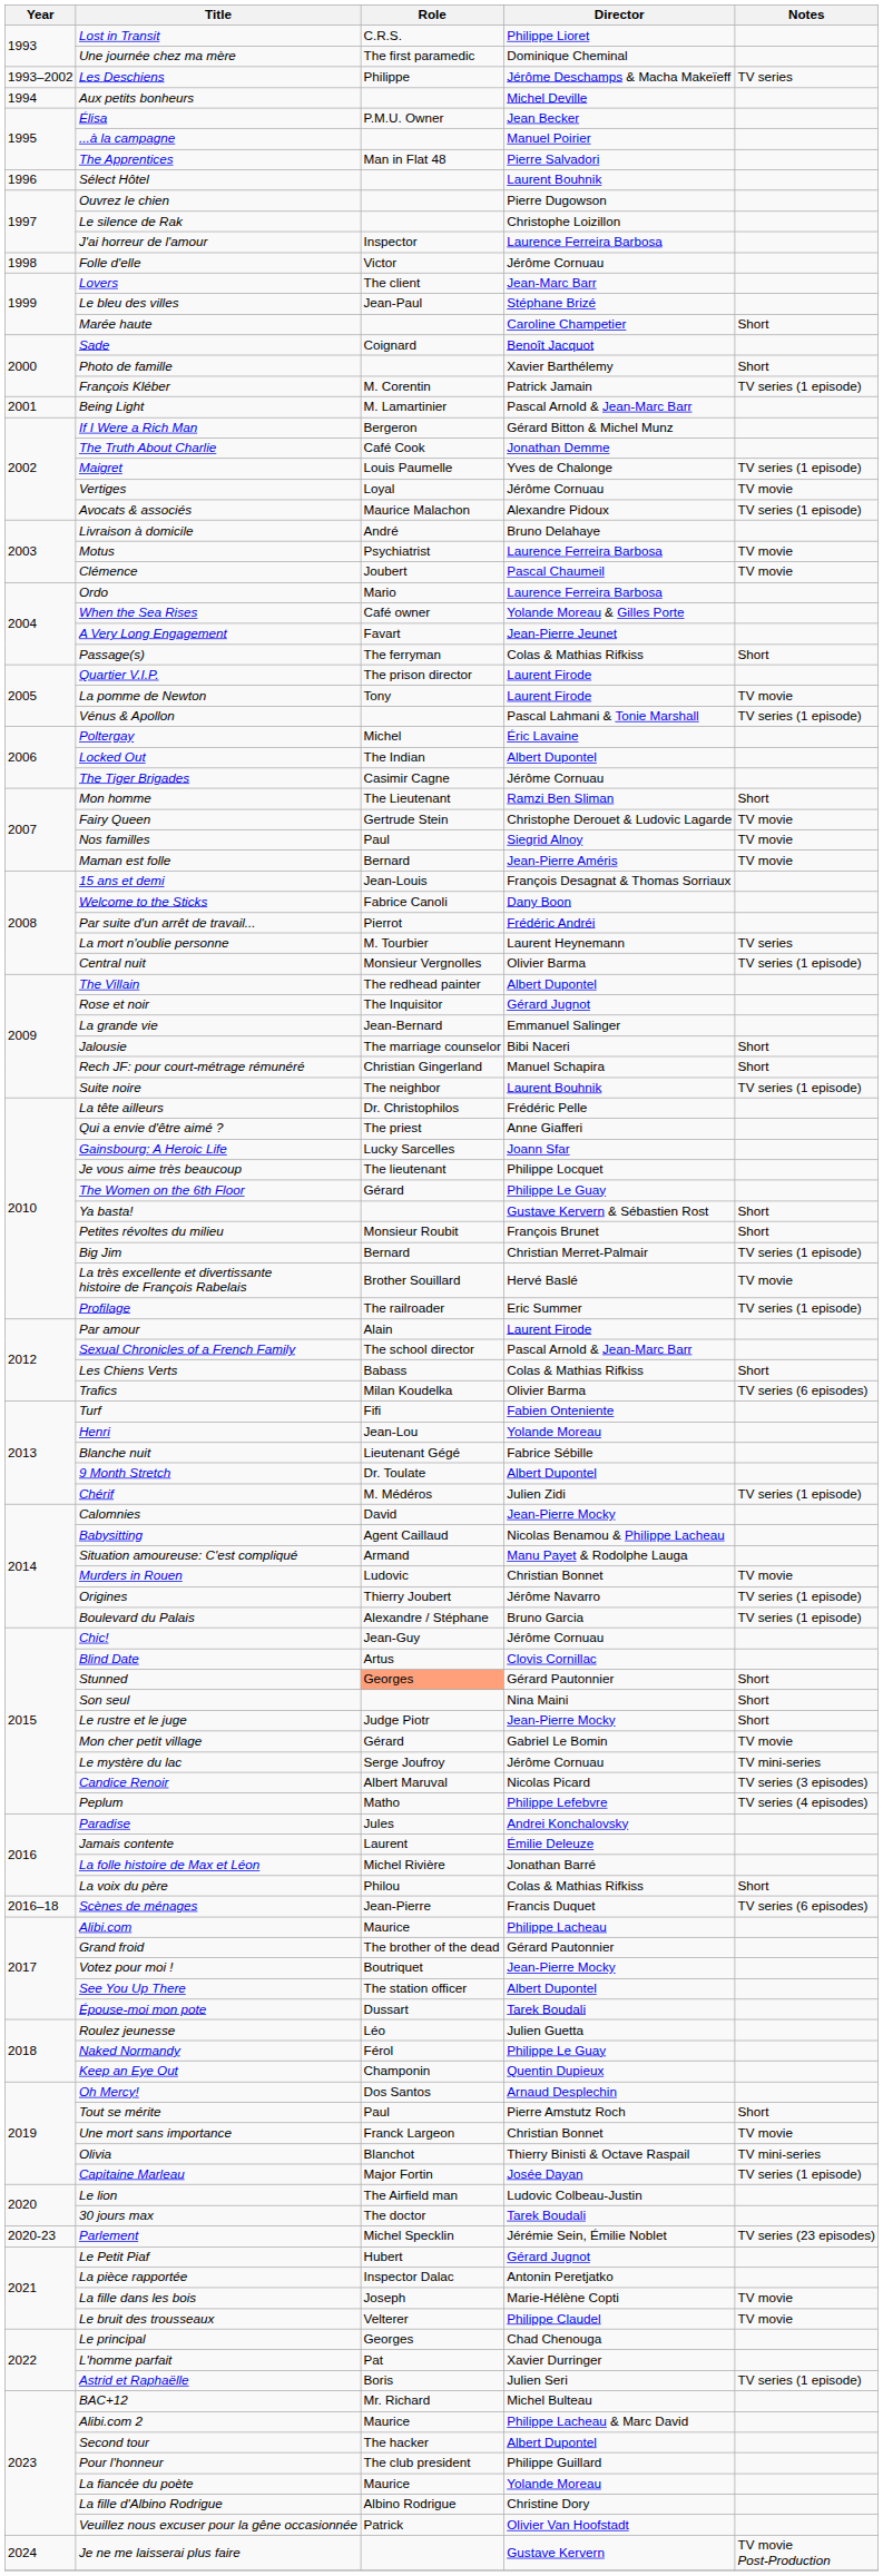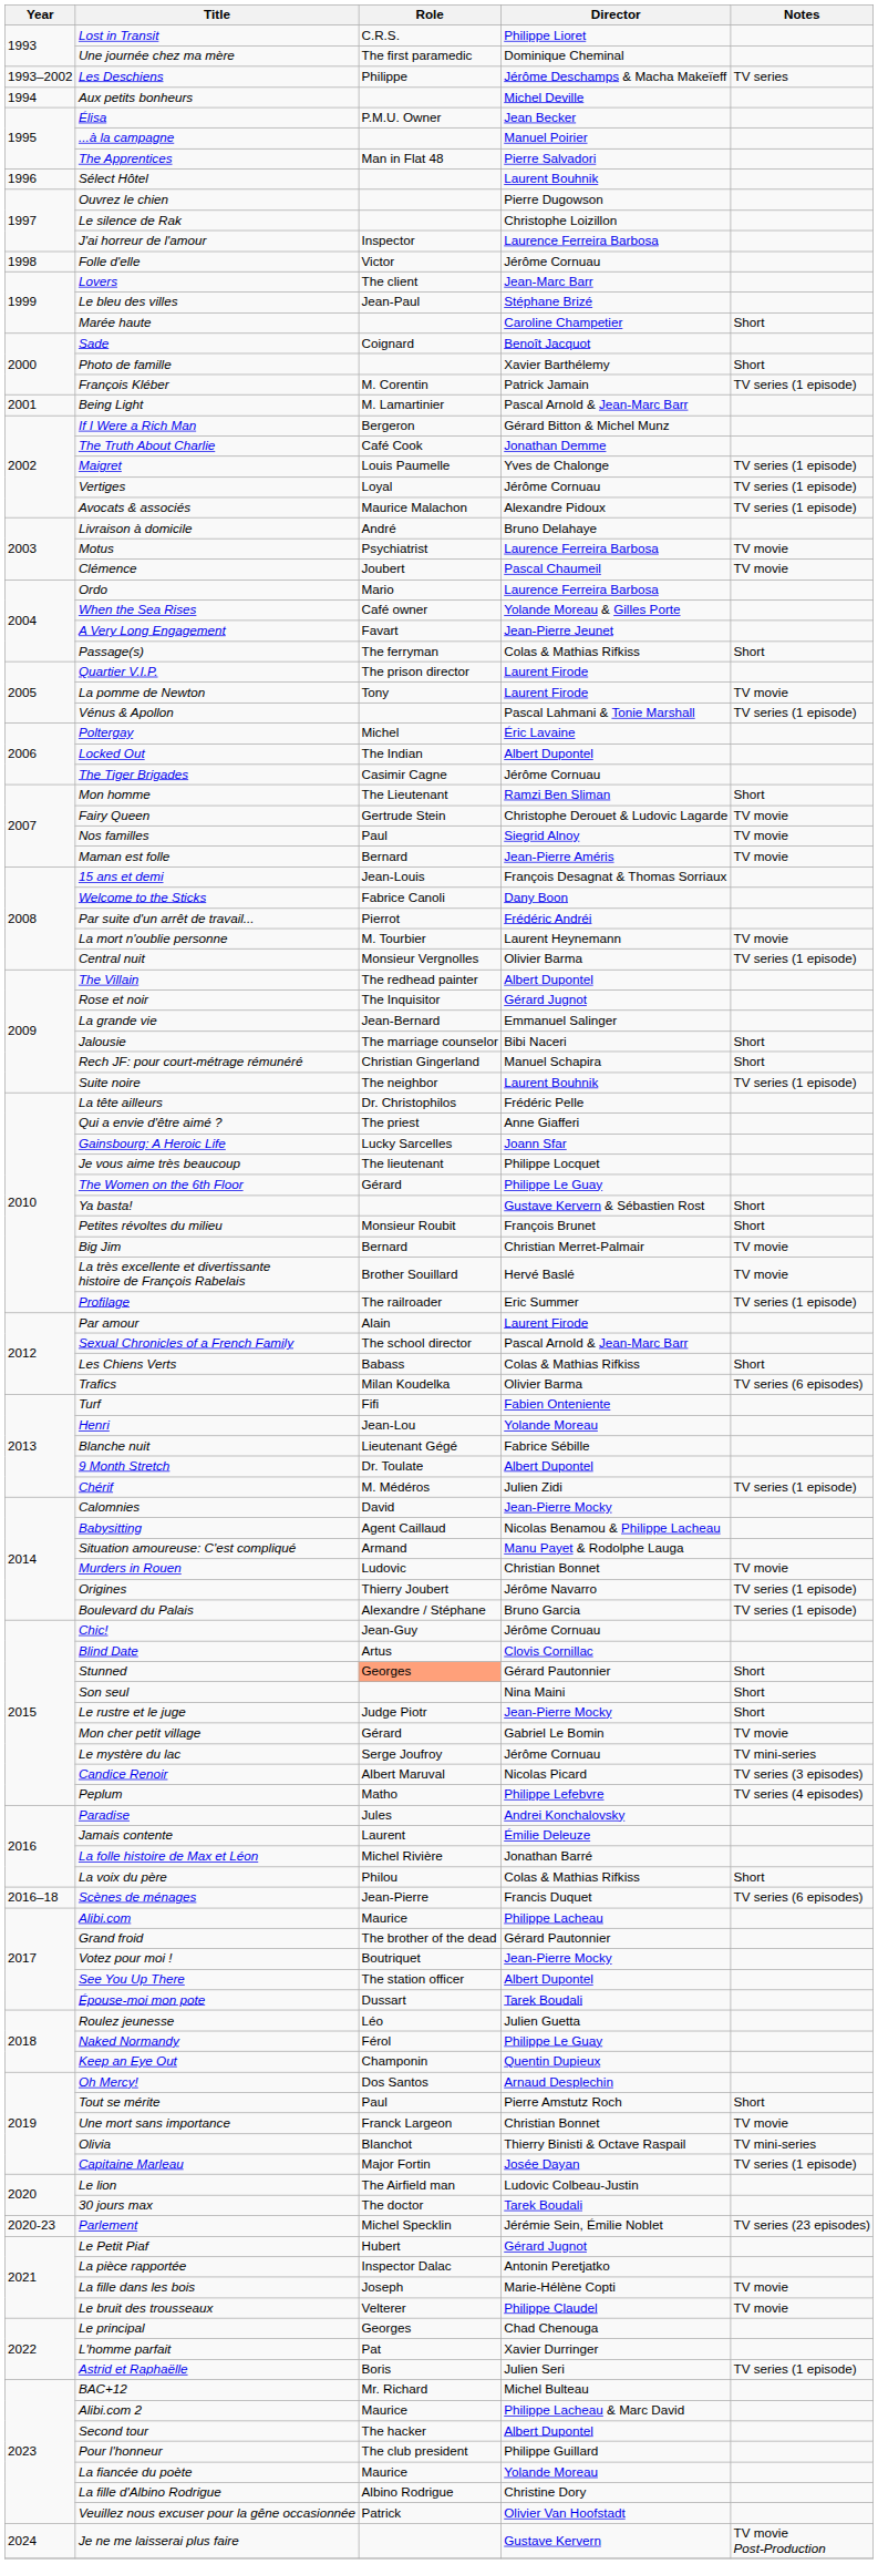 <table class="wikitable sortable">
 <tr>
 <th>Year</th>
 <th>Title</th>
 <th>Role</th>
 <th>Director</th>
 <th class="unsortable">Notes</th>
 </tr>
 <tr>
 <td rowspan=2>1993</td>
 <td><em><a href='#'>Lost in Transit</a></em></td>
 <td>C.R.S.</td>
 <td><a href='#'>Philippe Lioret</a></td>
 <td></td>
 </tr>
 <tr>
 <td><em>Une journée chez ma mère</em></td>
 <td>The first paramedic</td>
 <td>Dominique Cheminal</td>
 <td></td>
 </tr>
 <tr>
 <td>1993–2002</td>
 <td><em><a href='#'>Les Deschiens</a></em></td>
 <td>Philippe</td>
 <td><a href='#'>Jérôme Deschamps</a> & Macha Makeïeff</td>
 <td>TV series</td>
 </tr>
 <tr>
 <td>1994</td>
 <td><em>Aux petits bonheurs</em></td>
 <td></td>
 <td><a href='#'>Michel Deville</a></td>
 <td></td>
 </tr>
 <tr>
 <td rowspan=3>1995</td>
 <td><em><a href='#'>Élisa</a></em></td>
 <td>P.M.U. Owner</td>
 <td><a href='#'>Jean Becker</a></td>
 <td></td>
 </tr>
 <tr>
 <td><em><a href='#'>...à la campagne</a></em></td>
 <td></td>
 <td><a href='#'>Manuel Poirier</a></td>
 <td></td>
 </tr>
 <tr>
 <td><em><a href='#'>The Apprentices</a></em></td>
 <td>Man in Flat 48</td>
 <td><a href='#'>Pierre Salvadori</a></td>
 <td></td>
 </tr>
 <tr>
 <td>1996</td>
 <td><em>Sélect Hôtel</em></td>
 <td></td>
 <td><a href='#'>Laurent Bouhnik</a></td>
 <td></td>
 </tr>
 <tr>
 <td rowspan=3>1997</td>
 <td><em>Ouvrez le chien</em></td>
 <td></td>
 <td>Pierre Dugowson</td>
 <td></td>
 </tr>
 <tr>
 <td><em>Le silence de Rak</em></td>
 <td></td>
 <td>Christophe Loizillon</td>
 <td></td>
 </tr>
 <tr>
 <td><em>J'ai horreur de l'amour</em></td>
 <td>Inspector</td>
 <td><a href='#'>Laurence Ferreira Barbosa</a></td>
 <td></td>
 </tr>
 <tr>
 <td>1998</td>
 <td><em>Folle d'elle</em></td>
 <td>Victor</td>
 <td>Jérôme Cornuau</td>
 <td></td>
 </tr>
 <tr>
 <td rowspan=3>1999</td>
 <td><em><a href='#'>Lovers</a></em></td>
 <td>The client</td>
 <td><a href='#'>Jean-Marc Barr</a></td>
 <td></td>
 </tr>
 <tr>
 <td><em>Le bleu des villes</em></td>
 <td>Jean-Paul</td>
 <td><a href='#'>Stéphane Brizé</a></td>
 <td></td>
 </tr>
 <tr>
 <td><em>Marée haute</em></td>
 <td></td>
 <td><a href='#'>Caroline Champetier</a></td>
 <td>Short</td>
 </tr>
 <tr>
 <td rowspan=3>2000</td>
 <td><em><a href='#'>Sade</a></em></td>
 <td>Coignard</td>
 <td><a href='#'>Benoît Jacquot</a></td>
 <td></td>
 </tr>
 <tr>
 <td><em>Photo de famille</em></td>
 <td></td>
 <td>Xavier Barthélemy</td>
 <td>Short</td>
 </tr>
 <tr>
 <td><em>François Kléber</em></td>
 <td>M. Corentin</td>
 <td>Patrick Jamain</td>
 <td>TV series (1 episode)</td>
 </tr>
 <tr>
 <td>2001</td>
 <td><em>Being Light</em></td>
 <td>M. Lamartinier</td>
 <td>Pascal Arnold & <a href='#'>Jean-Marc Barr</a></td>
 <td></td>
 </tr>
 <tr>
 <td rowspan=5>2002</td>
 <td><em><a href='#'>If I Were a Rich Man</a></em></td>
 <td>Bergeron</td>
 <td>Gérard Bitton & Michel Munz</td>
 <td></td>
 </tr>
 <tr>
 <td><em><a href='#'>The Truth About Charlie</a></em></td>
 <td>Café Cook</td>
 <td><a href='#'>Jonathan Demme</a></td>
 <td></td>
 </tr>
 <tr>
 <td><em><a href='#'>Maigret</a></em></td>
 <td>Louis Paumelle</td>
 <td>Yves de Chalonge</td>
 <td>TV series (1 episode)</td>
 </tr>
 <tr>
 <td><em>Vertiges</em></td>
 <td>Loyal</td>
 <td>Jérôme Cornuau</td>
-<td>TV movie</td>
+<td>TV series (1 episode)</td>
 </tr>
 <tr>
 <td><em>Avocats & associés</em></td>
 <td>Maurice Malachon</td>
 <td>Alexandre Pidoux</td>
 <td>TV series (1 episode)</td>
 </tr>
 <tr>
 <td rowspan=3>2003</td>
 <td><em>Livraison à domicile</em></td>
 <td>André</td>
 <td>Bruno Delahaye</td>
 <td></td>
 </tr>
 <tr>
 <td><em>Motus</em></td>
 <td>Psychiatrist</td>
 <td><a href='#'>Laurence Ferreira Barbosa</a></td>
 <td>TV movie</td>
 </tr>
 <tr>
 <td><em>Clémence</em></td>
 <td>Joubert</td>
 <td><a href='#'>Pascal Chaumeil</a></td>
 <td>TV movie</td>
 </tr>
 <tr>
 <td rowspan=4>2004</td>
 <td><em>Ordo</em></td>
 <td>Mario</td>
 <td><a href='#'>Laurence Ferreira Barbosa</a></td>
 <td></td>
 </tr>
 <tr>
 <td><em><a href='#'>When the Sea Rises</a></em></td>
 <td>Café owner</td>
 <td><a href='#'>Yolande Moreau</a> & <a href='#'>Gilles Porte</a></td>
 <td></td>
 </tr>
 <tr>
 <td><em><a href='#'>A Very Long Engagement</a></em></td>
 <td>Favart</td>
 <td><a href='#'>Jean-Pierre Jeunet</a></td>
 <td></td>
 </tr>
 <tr>
 <td><em>Passage(s)</em></td>
 <td>The ferryman</td>
 <td>Colas & Mathias Rifkiss</td>
 <td>Short</td>
 </tr>
 <tr>
 <td rowspan=3>2005</td>
 <td><em><a href='#'>Quartier V.I.P.</a></em></td>
 <td>The prison director</td>
 <td><a href='#'>Laurent Firode</a></td>
 <td></td>
 </tr>
 <tr>
 <td><em>La pomme de Newton</em></td>
 <td>Tony</td>
 <td><a href='#'>Laurent Firode</a></td>
 <td>TV movie</td>
 </tr>
 <tr>
 <td><em>Vénus & Apollon</em></td>
 <td></td>
 <td>Pascal Lahmani & <a href='#'>Tonie Marshall</a></td>
 <td>TV series (1 episode)</td>
 </tr>
 <tr>
 <td rowspan=3>2006</td>
 <td><em><a href='#'>Poltergay</a></em></td>
 <td>Michel</td>
 <td><a href='#'>Éric Lavaine</a></td>
 <td></td>
 </tr>
 <tr>
 <td><em><a href='#'>Locked Out</a></em></td>
 <td>The Indian</td>
 <td><a href='#'>Albert Dupontel</a></td>
 <td></td>
 </tr>
 <tr>
 <td><em><a href='#'>The Tiger Brigades</a></em></td>
 <td>Casimir Cagne</td>
 <td>Jérôme Cornuau</td>
 <td></td>
 </tr>
 <tr>
 <td rowspan=4>2007</td>
 <td><em>Mon homme</em></td>
 <td>The Lieutenant</td>
 <td><a href='#'>Ramzi Ben Sliman</a></td>
 <td>Short</td>
 </tr>
 <tr>
 <td><em>Fairy Queen</em></td>
 <td>Gertrude Stein</td>
 <td>Christophe Derouet & Ludovic Lagarde</td>
 <td>TV movie</td>
 </tr>
 <tr>
 <td><em>Nos familles</em></td>
 <td>Paul</td>
 <td><a href='#'>Siegrid Alnoy</a></td>
 <td>TV movie</td>
 </tr>
 <tr>
 <td><em>Maman est folle</em></td>
 <td>Bernard</td>
 <td><a href='#'>Jean-Pierre Améris</a></td>
 <td>TV movie</td>
 </tr>
 <tr>
 <td rowspan=5>2008</td>
 <td><em><a href='#'>15 ans et demi</a></em></td>
 <td>Jean-Louis</td>
 <td>François Desagnat & Thomas Sorriaux</td>
 <td></td>
 </tr>
 <tr>
 <td><em><a href='#'>Welcome to the Sticks</a></em></td>
 <td>Fabrice Canoli</td>
 <td><a href='#'>Dany Boon</a></td>
 <td></td>
 </tr>
 <tr>
 <td><em>Par suite d'un arrêt de travail...</em></td>
 <td>Pierrot</td>
 <td><a href='#'>Frédéric Andréi</a></td>
 <td></td>
 </tr>
 <tr>
 <td><em>La mort n'oublie personne</em></td>
 <td>M. Tourbier</td>
 <td>Laurent Heynemann</td>
-<td>TV series</td>
+<td>TV movie</td>
 </tr>
 <tr>
 <td><em>Central nuit</em></td>
 <td>Monsieur Vergnolles</td>
 <td>Olivier Barma</td>
 <td>TV series (1 episode)</td>
 </tr>
 <tr>
 <td rowspan=6>2009</td>
 <td><em><a href='#'>The Villain</a></em></td>
 <td>The redhead painter</td>
 <td><a href='#'>Albert Dupontel</a></td>
 <td></td>
 </tr>
 <tr>
 <td><em>Rose et noir</em></td>
 <td>The Inquisitor</td>
 <td><a href='#'>Gérard Jugnot</a></td>
 <td></td>
 </tr>
 <tr>
 <td><em>La grande vie</em></td>
 <td>Jean-Bernard</td>
 <td>Emmanuel Salinger</td>
 <td></td>
 </tr>
 <tr>
 <td><em>Jalousie</em></td>
 <td>The marriage counselor</td>
 <td>Bibi Naceri</td>
 <td>Short</td>
 </tr>
 <tr>
 <td><em>Rech JF: pour court-métrage rémunéré</em></td>
 <td>Christian Gingerland</td>
 <td>Manuel Schapira</td>
 <td>Short</td>
 </tr>
 <tr>
 <td><em>Suite noire</em></td>
 <td>The neighbor</td>
 <td><a href='#'>Laurent Bouhnik</a></td>
 <td>TV series (1 episode)</td>
 </tr>
 <tr>
 <td rowspan=10>2010</td>
 <td><em>La tête ailleurs</em></td>
 <td>Dr. Christophilos</td>
 <td>Frédéric Pelle</td>
 <td></td>
 </tr>
 <tr>
 <td><em>Qui a envie d'être aimé ?</em></td>
 <td>The priest</td>
 <td>Anne Giafferi</td>
 <td></td>
 </tr>
 <tr>
 <td><em><a href='#'>Gainsbourg: A Heroic Life</a></em></td>
 <td>Lucky Sarcelles</td>
 <td><a href='#'>Joann Sfar</a></td>
 <td></td>
 </tr>
 <tr>
 <td><em>Je vous aime très beaucoup</em></td>
 <td>The lieutenant</td>
 <td>Philippe Locquet</td>
 <td></td>
 </tr>
 <tr>
 <td><em><a href='#'>The Women on the 6th Floor</a></em></td>
 <td>Gérard</td>
 <td><a href='#'>Philippe Le Guay</a></td>
 <td></td>
 </tr>
 <tr>
 <td><em>Ya basta!</em></td>
 <td></td>
 <td><a href='#'>Gustave Kervern</a> & Sébastien Rost</td>
 <td>Short</td>
 </tr>
 <tr>
 <td><em>Petites révoltes du milieu</em></td>
 <td>Monsieur Roubit</td>
 <td>François Brunet</td>
 <td>Short</td>
 </tr>
 <tr>
 <td><em>Big Jim</em></td>
 <td>Bernard</td>
 <td>Christian Merret-Palmair</td>
-<td>TV series (1 episode)</td>
+<td>TV movie</td>
 </tr>
 <tr>
 <td><em>La très excellente et divertissante <br>histoire de François Rabelais</em></td>
 <td>Brother Souillard</td>
 <td>Hervé Baslé</td>
 <td>TV movie</td>
 </tr>
 <tr>
 <td><em><a href='#'>Profilage</a></em></td>
 <td>The railroader</td>
 <td>Eric Summer</td>
 <td>TV series (1 episode)</td>
 </tr>
 <tr>
 <td rowspan=4>2012</td>
 <td><em>Par amour</em></td>
 <td>Alain</td>
 <td><a href='#'>Laurent Firode</a></td>
 <td></td>
 </tr>
 <tr>
 <td><em><a href='#'>Sexual Chronicles of a French Family</a></em></td>
 <td>The school director</td>
 <td>Pascal Arnold & <a href='#'>Jean-Marc Barr</a></td>
 <td></td>
 </tr>
 <tr>
 <td><em>Les Chiens Verts</em></td>
 <td>Babass</td>
 <td>Colas & Mathias Rifkiss</td>
 <td>Short</td>
 </tr>
 <tr>
 <td><em>Trafics</em></td>
 <td>Milan Koudelka</td>
 <td>Olivier Barma</td>
 <td>TV series (6 episodes)</td>
 </tr>
 <tr>
 <td rowspan=5>2013</td>
 <td><em>Turf</em></td>
 <td>Fifi</td>
 <td><a href='#'>Fabien Onteniente</a></td>
 <td></td>
 </tr>
 <tr>
 <td><em><a href='#'>Henri</a></em></td>
 <td>Jean-Lou</td>
 <td><a href='#'>Yolande Moreau</a></td>
 <td></td>
 </tr>
 <tr>
 <td><em>Blanche nuit</em></td>
 <td>Lieutenant Gégé</td>
 <td>Fabrice Sébille</td>
 <td></td>
 </tr>
 <tr>
 <td><em><a href='#'>9 Month Stretch</a></em></td>
 <td>Dr. Toulate</td>
 <td><a href='#'>Albert Dupontel</a></td>
 <td></td>
 </tr>
 <tr>
 <td><em><a href='#'>Chérif</a></em></td>
 <td>M. Médéros</td>
 <td>Julien Zidi</td>
 <td>TV series (1 episode)</td>
 </tr>
 <tr>
 <td rowspan=6>2014</td>
 <td><em>Calomnies</em></td>
 <td>David</td>
 <td><a href='#'>Jean-Pierre Mocky</a></td>
 <td></td>
 </tr>
 <tr>
 <td><em><a href='#'>Babysitting</a></em></td>
 <td>Agent Caillaud</td>
 <td>Nicolas Benamou & <a href='#'>Philippe Lacheau</a></td>
 <td></td>
 </tr>
 <tr>
 <td><em>Situation amoureuse: C'est compliqué</em></td>
 <td>Armand</td>
 <td><a href='#'>Manu Payet</a> & Rodolphe Lauga</td>
 <td></td>
 </tr>
 <tr>
 <td><em><a href='#'>Murders in Rouen</a></em></td>
 <td>Ludovic</td>
 <td>Christian Bonnet</td>
 <td>TV movie</td>
 </tr>
 <tr>
 <td><em>Origines</em></td>
 <td>Thierry Joubert</td>
 <td>Jérôme Navarro</td>
 <td>TV series (1 episode)</td>
 </tr>
 <tr>
 <td><em>Boulevard du Palais</em></td>
 <td>Alexandre / Stéphane</td>
 <td>Bruno Garcia</td>
 <td>TV series (1 episode)</td>
 </tr>
 <tr>
 <td rowspan=9>2015</td>
 <td><em><a href='#'>Chic!</a></em></td>
 <td>Jean-Guy</td>
 <td>Jérôme Cornuau</td>
 <td></td>
 </tr>
 <tr>
 <td><em><a href='#'>Blind Date</a></em></td>
 <td>Artus</td>
 <td><a href='#'>Clovis Cornillac</a></td>
 <td></td>
 </tr>
 <tr>
 <td><em>Stunned</em></td>
 <td style="background: lightsalmon;">Georges</td>
 <td>Gérard Pautonnier</td>
 <td>Short</td>
 </tr>
 <tr>
 <td><em>Son seul</em></td>
 <td></td>
 <td>Nina Maini</td>
 <td>Short</td>
 </tr>
 <tr>
 <td><em>Le rustre et le juge</em></td>
 <td>Judge Piotr</td>
 <td><a href='#'>Jean-Pierre Mocky</a></td>
 <td>Short</td>
 </tr>
 <tr>
 <td><em>Mon cher petit village</em></td>
 <td>Gérard</td>
 <td>Gabriel Le Bomin</td>
 <td>TV movie</td>
 </tr>
 <tr>
 <td><em>Le mystère du lac</em></td>
 <td>Serge Joufroy</td>
 <td>Jérôme Cornuau</td>
 <td>TV mini-series</td>
 </tr>
 <tr>
 <td><em><a href='#'>Candice Renoir</a></em></td>
 <td>Albert Maruval</td>
 <td>Nicolas Picard</td>
 <td>TV series (3 episodes)</td>
 </tr>
 <tr>
 <td><em>Peplum</em></td>
 <td>Matho</td>
 <td><a href='#'>Philippe Lefebvre</a></td>
 <td>TV series (4 episodes)</td>
 </tr>
 <tr>
 <td rowspan=4>2016</td>
 <td><em><a href='#'>Paradise</a></em></td>
 <td>Jules</td>
 <td><a href='#'>Andrei Konchalovsky</a></td>
 <td></td>
 </tr>
 <tr>
 <td><em>Jamais contente</em></td>
 <td>Laurent</td>
 <td><a href='#'>Émilie Deleuze</a></td>
 <td></td>
 </tr>
 <tr>
 <td><em><a href='#'>La folle histoire de Max et Léon</a></em></td>
 <td>Michel Rivière</td>
 <td>Jonathan Barré</td>
 <td></td>
 </tr>
 <tr>
 <td><em>La voix du père</em></td>
 <td>Philou</td>
 <td>Colas & Mathias Rifkiss</td>
 <td>Short</td>
 </tr>
 <tr>
 <td>2016–18</td>
 <td><em><a href='#'>Scènes de ménages</a></em></td>
 <td>Jean-Pierre</td>
 <td>Francis Duquet</td>
 <td>TV series (6 episodes)</td>
 </tr>
 <tr>
 <td rowspan=5>2017</td>
 <td><em><a href='#'>Alibi.com</a></em></td>
 <td>Maurice</td>
 <td><a href='#'>Philippe Lacheau</a></td>
 <td></td>
 </tr>
 <tr>
 <td><em>Grand froid</em></td>
 <td>The brother of the dead</td>
 <td>Gérard Pautonnier</td>
 <td></td>
 </tr>
 <tr>
 <td><em>Votez pour moi !</em></td>
 <td>Boutriquet</td>
 <td><a href='#'>Jean-Pierre Mocky</a></td>
 <td></td>
 </tr>
 <tr>
 <td><em><a href='#'>See You Up There</a></em></td>
 <td>The station officer</td>
 <td><a href='#'>Albert Dupontel</a></td>
 <td></td>
 </tr>
 <tr>
 <td><em><a href='#'>Épouse-moi mon pote</a></em></td>
 <td>Dussart</td>
 <td><a href='#'>Tarek Boudali</a></td>
 <td></td>
 </tr>
 <tr>
 <td rowspan=3>2018</td>
 <td><em>Roulez jeunesse</em></td>
 <td>Léo</td>
 <td>Julien Guetta</td>
 <td></td>
 </tr>
 <tr>
 <td><em><a href='#'>Naked Normandy</a></em></td>
 <td>Férol</td>
 <td><a href='#'>Philippe Le Guay</a></td>
 <td></td>
 </tr>
 <tr>
 <td><em><a href='#'>Keep an Eye Out</a></em></td>
 <td>Champonin</td>
 <td><a href='#'>Quentin Dupieux</a></td>
 <td></td>
 </tr>
 <tr>
 <td rowspan=5>2019</td>
 <td><em><a href='#'>Oh Mercy!</a></em></td>
 <td>Dos Santos</td>
 <td><a href='#'>Arnaud Desplechin</a></td>
 <td></td>
 </tr>
 <tr>
 <td><em>Tout se mérite</em></td>
 <td>Paul</td>
 <td>Pierre Amstutz Roch</td>
 <td>Short</td>
 </tr>
 <tr>
 <td><em>Une mort sans importance</em></td>
 <td>Franck Largeon</td>
 <td>Christian Bonnet</td>
 <td>TV movie</td>
 </tr>
 <tr>
 <td><em>Olivia</em></td>
 <td>Blanchot</td>
 <td>Thierry Binisti & Octave Raspail</td>
 <td>TV mini-series</td>
 </tr>
 <tr>
 <td><em><a href='#'>Capitaine Marleau</a></em></td>
 <td>Major Fortin</td>
 <td><a href='#'>Josée Dayan</a></td>
 <td>TV series (1 episode)</td>
 </tr>
 <tr>
 <td rowspan=2>2020</td>
 <td><em>Le lion</em></td>
 <td>The Airfield man</td>
 <td>Ludovic Colbeau-Justin</td>
 <td></td>
 </tr>
 <tr>
 <td><em>30 jours max</em></td>
 <td>The doctor</td>
 <td><a href='#'>Tarek Boudali</a></td>
 <td></td>
 </tr>
 <tr>
 <td>2020-23</td>
 <td><em><a href='#'>Parlement</a></em></td>
 <td>Michel Specklin</td>
 <td>Jérémie Sein, Émilie Noblet</td>
 <td>TV series (23 episodes)</td>
 </tr>
 <tr>
 <td rowspan=4>2021</td>
 <td><em>Le Petit Piaf</em></td>
 <td>Hubert</td>
 <td><a href='#'>Gérard Jugnot</a></td>
 <td></td>
 </tr>
 <tr>
 <td><em>La pièce rapportée</em></td>
 <td>Inspector Dalac</td>
 <td>Antonin Peretjatko</td>
 <td></td>
 </tr>
 <tr>
 <td><em>La fille dans les bois</em></td>
 <td>Joseph</td>
 <td>Marie-Hélène Copti</td>
 <td>TV movie</td>
 </tr>
 <tr>
 <td><em>Le bruit des trousseaux</em></td>
 <td>Velterer</td>
 <td><a href='#'>Philippe Claudel</a></td>
 <td>TV movie</td>
 </tr>
 <tr>
 <td rowspan=3>2022</td>
 <td><em>Le principal</em></td>
 <td>Georges</td>
 <td>Chad Chenouga</td>
 <td></td>
 </tr>
 <tr>
 <td><em>L'homme parfait</em></td>
 <td>Pat</td>
 <td>Xavier Durringer</td>
 <td></td>
 </tr>
 <tr>
 <td><em><a href='#'>Astrid et Raphaëlle</a></em></td>
 <td>Boris</td>
 <td>Julien Seri</td>
 <td>TV series (1 episode)</td>
 </tr>
 <tr>
 <td rowspan=7>2023</td>
 <td><em>BAC+12</em></td>
 <td>Mr. Richard</td>
 <td>Michel Bulteau</td>
 <td></td>
 </tr>
 <tr>
 <td><em>Alibi.com 2</em></td>
 <td>Maurice</td>
 <td><a href='#'>Philippe Lacheau</a> & Marc David</td>
 <td></td>
 </tr>
 <tr>
 <td><em>Second tour</em></td>
 <td>The hacker</td>
 <td><a href='#'>Albert Dupontel</a></td>
 <td></td>
 </tr>
 <tr>
 <td><em>Pour l'honneur</em></td>
 <td>The club president</td>
 <td>Philippe Guillard</td>
 <td></td>
 </tr>
 <tr>
 <td><em>La fiancée du poète</em></td>
 <td>Maurice</td>
 <td><a href='#'>Yolande Moreau</a></td>
 <td></td>
 </tr>
 <tr>
 <td><em>La fille d'Albino Rodrigue</em></td>
 <td>Albino Rodrigue</td>
 <td>Christine Dory</td>
 <td></td>
 </tr>
 <tr>
 <td><em>Veuillez nous excuser pour la gêne occasionnée</em></td>
 <td>Patrick</td>
 <td><a href='#'>Olivier Van Hoofstadt</a></td>
 <td></td>
 </tr>
 <tr>
 <td>2024</td>
 <td><em>Je ne me laisserai plus faire</em></td>
 <td></td>
 <td><a href='#'>Gustave Kervern</a></td>
 <td>TV movie <br> <em>Post-Production</em></td>
 </tr>
 <tr>
 </tr>
 </table>
